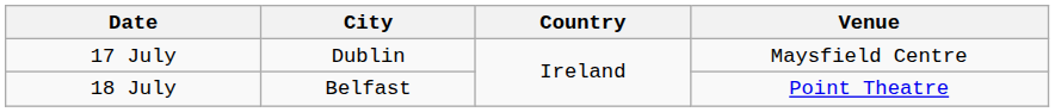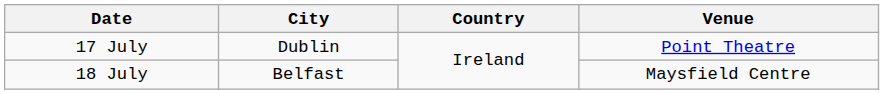 <table class="wikitable plainrowheaders" style="text-align:center;">
 <tr>
 <th scope="col" style="width:12em;">Date</th>
 <th scope="col" style="width:10em;">City</th>
 <th scope="col" style="width:10em;">Country</th>
 <th scope="col" style="width:17em;">Venue</th>
 </tr>
 <tr>
 <td>17 July</td>
 <td>Dublin</td>
 <td rowspan="2">Ireland</td>
-<td>Maysfield Centre</td>
+<td><a href='#'>Point Theatre</a></td>
 </tr>
 <tr>
 <td>18 July</td>
 <td>Belfast</td>
-<td><a href='#'>Point Theatre</a></td>
+<td>Maysfield Centre</td>
 </tr>
 </table>
